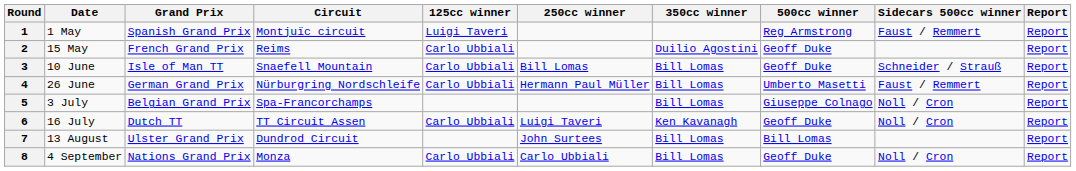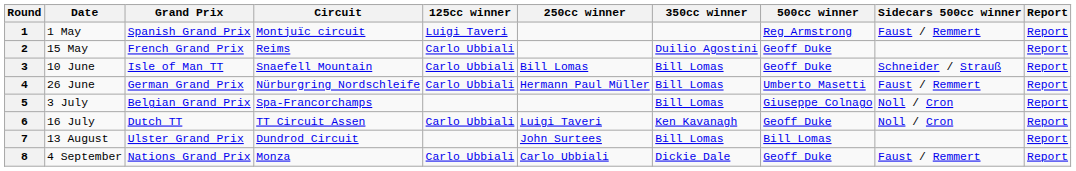 <table class="wikitable" style="font-size: 85%">
 <tr>
 <th>Round</th>
 <th>Date</th>
 <th>Grand Prix</th>
 <th>Circuit</th>
 <th>125cc winner</th>
 <th>250cc winner</th>
 <th>350cc winner</th>
 <th>500cc winner</th>
 <th>Sidecars 500cc winner</th>
 <th>Report</th>
 </tr>
 <tr>
 <th>1</th>
 <td>1 May</td>
 <td> <a href='#'>Spanish Grand Prix</a></td>
 <td><a href='#'>Montjuïc circuit</a></td>
 <td> <a href='#'>Luigi Taveri</a></td>
 <td></td>
 <td></td>
 <td> <a href='#'>Reg Armstrong</a></td>
 <td> <a href='#'>Faust</a> / <a href='#'>Remmert</a></td>
 <td><a href='#'>Report</a></td>
 </tr>
 <tr>
 <th>2</th>
 <td>15 May</td>
 <td> <a href='#'>French Grand Prix</a></td>
 <td><a href='#'>Reims</a></td>
 <td> <a href='#'>Carlo Ubbiali</a></td>
 <td></td>
 <td> <a href='#'>Duilio Agostini</a></td>
 <td> <a href='#'>Geoff Duke</a></td>
 <td></td>
 <td><a href='#'>Report</a></td>
 </tr>
 <tr>
 <th>3</th>
 <td>10 June</td>
 <td> <a href='#'>Isle of Man TT</a></td>
 <td><a href='#'>Snaefell Mountain</a></td>
 <td> <a href='#'>Carlo Ubbiali</a></td>
 <td> <a href='#'>Bill Lomas</a></td>
 <td> <a href='#'>Bill Lomas</a></td>
 <td> <a href='#'>Geoff Duke</a></td>
 <td> <a href='#'>Schneider</a> / <a href='#'>Strauß</a></td>
 <td><a href='#'>Report</a></td>
 </tr>
 <tr>
 <th>4</th>
 <td>26 June</td>
 <td> <a href='#'>German Grand Prix</a></td>
 <td><a href='#'>Nürburgring Nordschleife</a></td>
 <td> <a href='#'>Carlo Ubbiali</a></td>
 <td> <a href='#'>Hermann Paul Müller</a></td>
 <td> <a href='#'>Bill Lomas</a></td>
 <td> <a href='#'>Umberto Masetti</a></td>
 <td> <a href='#'>Faust</a> / <a href='#'>Remmert</a></td>
 <td><a href='#'>Report</a></td>
 </tr>
 <tr>
 <th>5</th>
 <td>3 July</td>
 <td> <a href='#'>Belgian Grand Prix</a></td>
 <td><a href='#'>Spa-Francorchamps</a></td>
 <td></td>
 <td></td>
 <td> <a href='#'>Bill Lomas</a></td>
 <td> <a href='#'>Giuseppe Colnago</a></td>
 <td> <a href='#'>Noll</a> / <a href='#'>Cron</a></td>
 <td><a href='#'>Report</a></td>
 </tr>
 <tr>
 <th>6</th>
 <td>16 July</td>
 <td> <a href='#'>Dutch TT</a></td>
 <td><a href='#'>TT Circuit Assen</a></td>
 <td> <a href='#'>Carlo Ubbiali</a></td>
 <td> <a href='#'>Luigi Taveri</a></td>
 <td> <a href='#'>Ken Kavanagh</a></td>
 <td> <a href='#'>Geoff Duke</a></td>
 <td> <a href='#'>Noll</a> / <a href='#'>Cron</a></td>
 <td><a href='#'>Report</a></td>
 </tr>
 <tr>
 <th>7</th>
 <td>13 August</td>
 <td> <a href='#'>Ulster Grand Prix</a></td>
 <td><a href='#'>Dundrod Circuit</a></td>
 <td></td>
 <td> <a href='#'>John Surtees</a></td>
 <td> <a href='#'>Bill Lomas</a></td>
 <td> <a href='#'>Bill Lomas</a></td>
 <td></td>
 <td><a href='#'>Report</a></td>
 </tr>
 <tr>
 <th>8</th>
 <td>4 September</td>
 <td> <a href='#'>Nations Grand Prix</a></td>
 <td><a href='#'>Monza</a></td>
 <td> <a href='#'>Carlo Ubbiali</a></td>
 <td> <a href='#'>Carlo Ubbiali</a></td>
-<td> <a href='#'>Bill Lomas</a></td>
+<td> <a href='#'>Dickie Dale</a></td>
 <td> <a href='#'>Geoff Duke</a></td>
-<td> <a href='#'>Noll</a> / <a href='#'>Cron</a></td>
+<td> <a href='#'>Faust</a> / <a href='#'>Remmert</a></td>
 <td><a href='#'>Report</a></td>
 </tr>
 </table>
